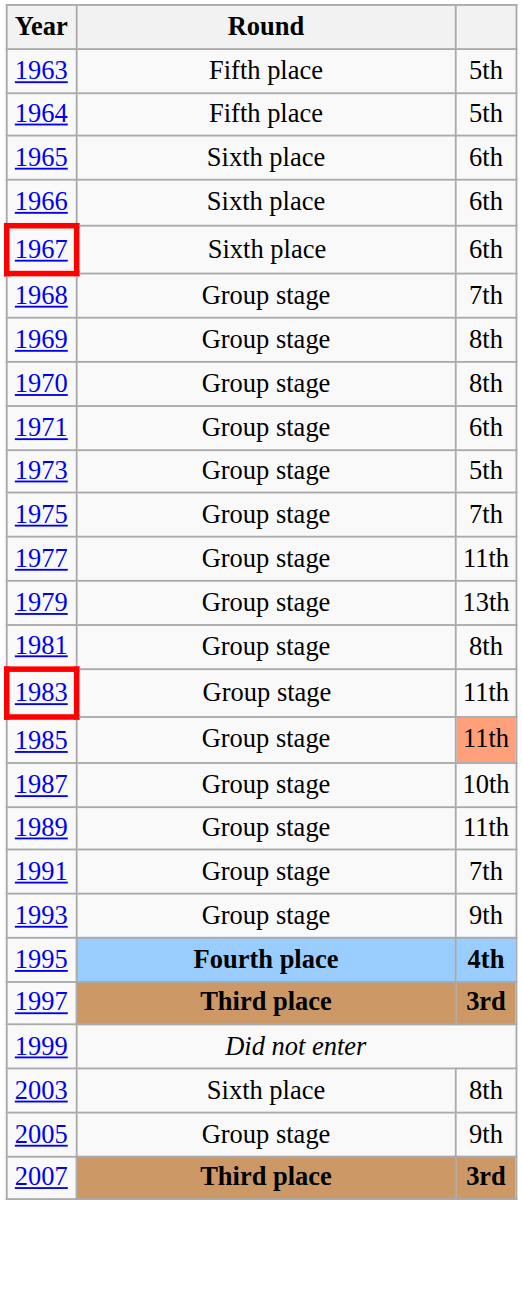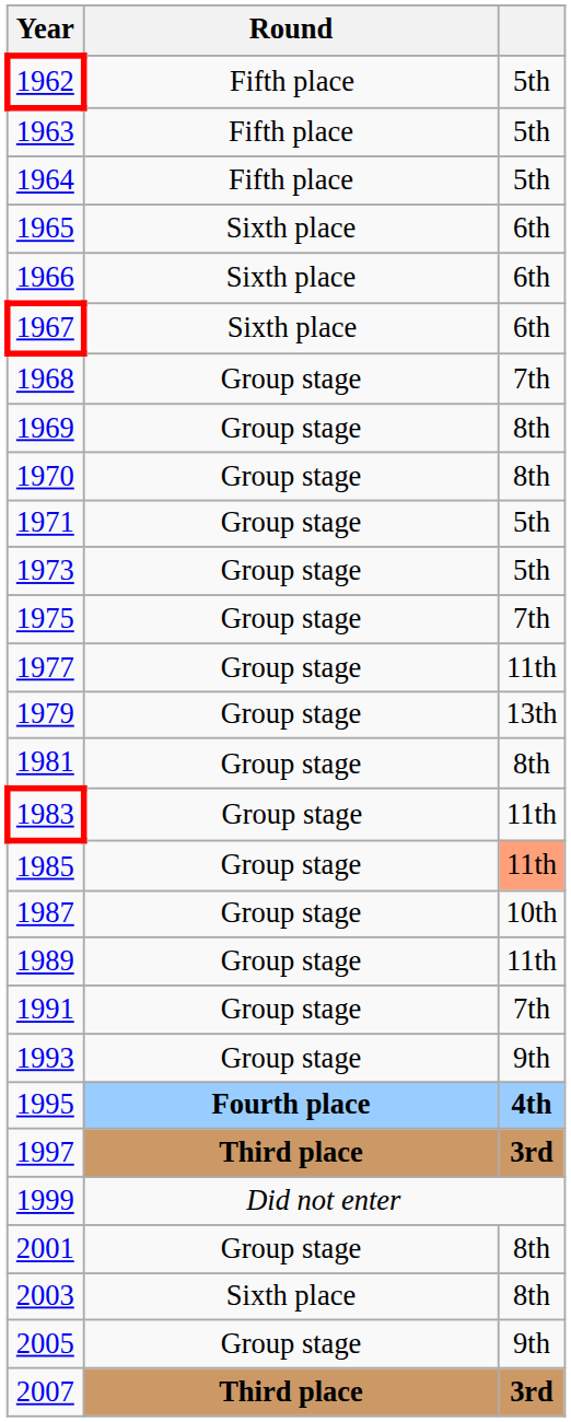 <table class="wikitable" style="text-align: center; font-size:90%">
 <tr>
 <th>Year</th>
 <th style="width:200px">Round</th>
 <th></th>
+</tr>
+<tr>
+<td style="border: 3px solid red"><a href='#'>1962</a></td>
+<td>Fifth place</td>
+<td>5th</td>
 </tr>
 <tr>
 <td><a href='#'>1963</a></td>
 <td>Fifth place</td>
 <td>5th</td>
 </tr>
 <tr>
 <td><a href='#'>1964</a></td>
 <td>Fifth place</td>
 <td>5th</td>
 </tr>
 <tr>
 <td><a href='#'>1965</a></td>
 <td>Sixth place</td>
 <td>6th</td>
 </tr>
 <tr>
 <td><a href='#'>1966</a></td>
 <td>Sixth place</td>
 <td>6th</td>
 </tr>
 <tr>
 <td style="border: 3px solid red"><a href='#'>1967</a></td>
 <td>Sixth place</td>
 <td>6th</td>
 </tr>
 <tr>
 <td><a href='#'>1968</a></td>
 <td>Group stage</td>
 <td>7th</td>
 </tr>
 <tr>
 <td><a href='#'>1969</a></td>
 <td>Group stage</td>
 <td>8th</td>
 </tr>
 <tr>
 <td><a href='#'>1970</a></td>
 <td>Group stage</td>
 <td>8th</td>
 </tr>
 <tr>
 <td><a href='#'>1971</a></td>
 <td>Group stage</td>
-<td>6th</td>
+<td>5th</td>
 </tr>
 <tr>
 <td><a href='#'>1973</a></td>
 <td>Group stage</td>
 <td>5th</td>
 </tr>
 <tr>
 <td><a href='#'>1975</a></td>
 <td>Group stage</td>
 <td>7th</td>
 </tr>
 <tr>
 <td><a href='#'>1977</a></td>
 <td>Group stage</td>
 <td>11th</td>
 </tr>
 <tr>
 <td><a href='#'>1979</a></td>
 <td>Group stage</td>
 <td>13th</td>
 </tr>
 <tr>
 <td><a href='#'>1981</a></td>
 <td>Group stage</td>
 <td>8th</td>
 </tr>
 <tr>
 <td style="border: 3px solid red"><a href='#'>1983</a></td>
 <td>Group stage</td>
 <td>11th</td>
 </tr>
 <tr>
 <td><a href='#'>1985</a></td>
 <td>Group stage</td>
 <td style="background: lightsalmon;">11th</td>
 </tr>
 <tr>
 <td><a href='#'>1987</a></td>
 <td>Group stage</td>
 <td>10th</td>
 </tr>
 <tr>
 <td><a href='#'>1989</a></td>
 <td>Group stage</td>
 <td>11th</td>
 </tr>
 <tr>
 <td><a href='#'>1991</a></td>
 <td>Group stage</td>
 <td>7th</td>
 </tr>
 <tr>
 <td><a href='#'>1993</a></td>
 <td>Group stage</td>
 <td>9th</td>
 </tr>
 <tr>
 <td><a href='#'>1995</a></td>
 <td bgcolor="9acdff"><strong>Fourth place</strong></td>
 <td bgcolor="9acdff"><strong>4th</strong></td>
 </tr>
 <tr>
 <td><a href='#'>1997</a></td>
 <td bgcolor="cc9966"><strong>Third place</strong></td>
 <td bgcolor="cc9966"><strong>3rd</strong></td>
 </tr>
 <tr>
 <td><a href='#'>1999</a></td>
 <td colspan="2"><em>Did not enter</em></td>
 </tr>
 <tr>
+<td><a href='#'>2001</a></td>
+<td>Group stage</td>
+<td>8th</td>
+</tr>
+<tr>
 <td><a href='#'>2003</a></td>
 <td>Sixth place</td>
 <td>8th</td>
 </tr>
 <tr>
 <td><a href='#'>2005</a></td>
 <td>Group stage</td>
 <td>9th</td>
 </tr>
 <tr>
 <td><a href='#'>2007</a></td>
 <td bgcolor="cc9966"><strong>Third place</strong></td>
 <td bgcolor="cc9966"><strong>3rd</strong></td>
 </tr>
 </table>
